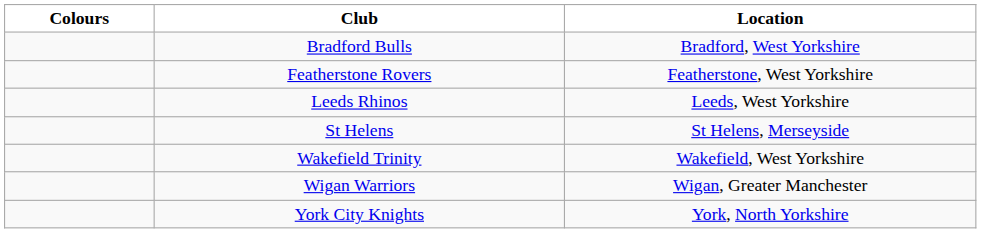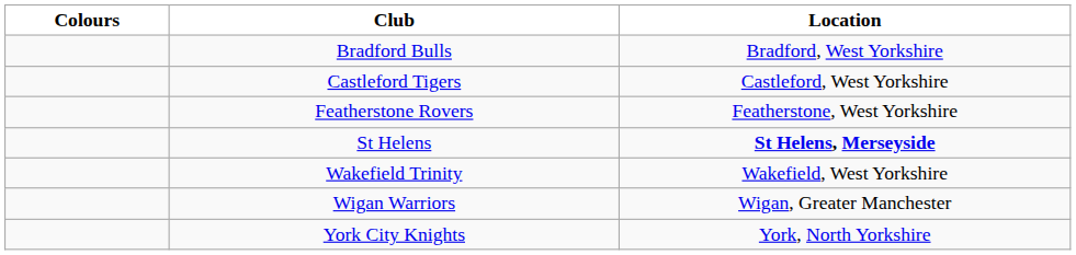 <table class="wikitable" style="width: 550; text-align:center">
 <tr>
 <th style="background:white; width:8%">Colours</th>
 <th style="background:white; width:22%">Club</th>
 <th style="background:white; width:22%">Location</th>
 </tr>
 <tr>
 <td></td>
 <td><a href='#'>Bradford Bulls</a></td>
 <td><a href='#'>Bradford</a>, <a href='#'>West Yorkshire</a></td>
 </tr>
 <tr>
 <td></td>
+<td><a href='#'>Castleford Tigers</a></td>
+<td><a href='#'>Castleford</a>, West Yorkshire</td>
+</tr>
+<tr>
+<td></td>
 <td><a href='#'>Featherstone Rovers</a></td>
 <td><a href='#'>Featherstone</a>, West Yorkshire</td>
 </tr>
 <tr>
 <td></td>
-<td><a href='#'>Leeds Rhinos</a></td>
-<td><a href='#'>Leeds</a>, West Yorkshire</td>
-</tr>
-<tr>
-<td></td>
 <td><a href='#'>St Helens</a></td>
-<td><a href='#'>St Helens</a>, <a href='#'>Merseyside</a></td>
+<td><strong><a href='#'>St Helens</a>, <a href='#'>Merseyside</a></strong></td>
 </tr>
 <tr>
 <td></td>
 <td><a href='#'>Wakefield Trinity</a></td>
 <td><a href='#'>Wakefield</a>, West Yorkshire</td>
 </tr>
 <tr>
 <td></td>
 <td><a href='#'>Wigan Warriors</a></td>
 <td><a href='#'>Wigan</a>, Greater Manchester</td>
 </tr>
 <tr>
 <td></td>
 <td><a href='#'>York City Knights</a></td>
 <td><a href='#'>York</a>, <a href='#'>North Yorkshire</a></td>
 </tr>
 </table>
